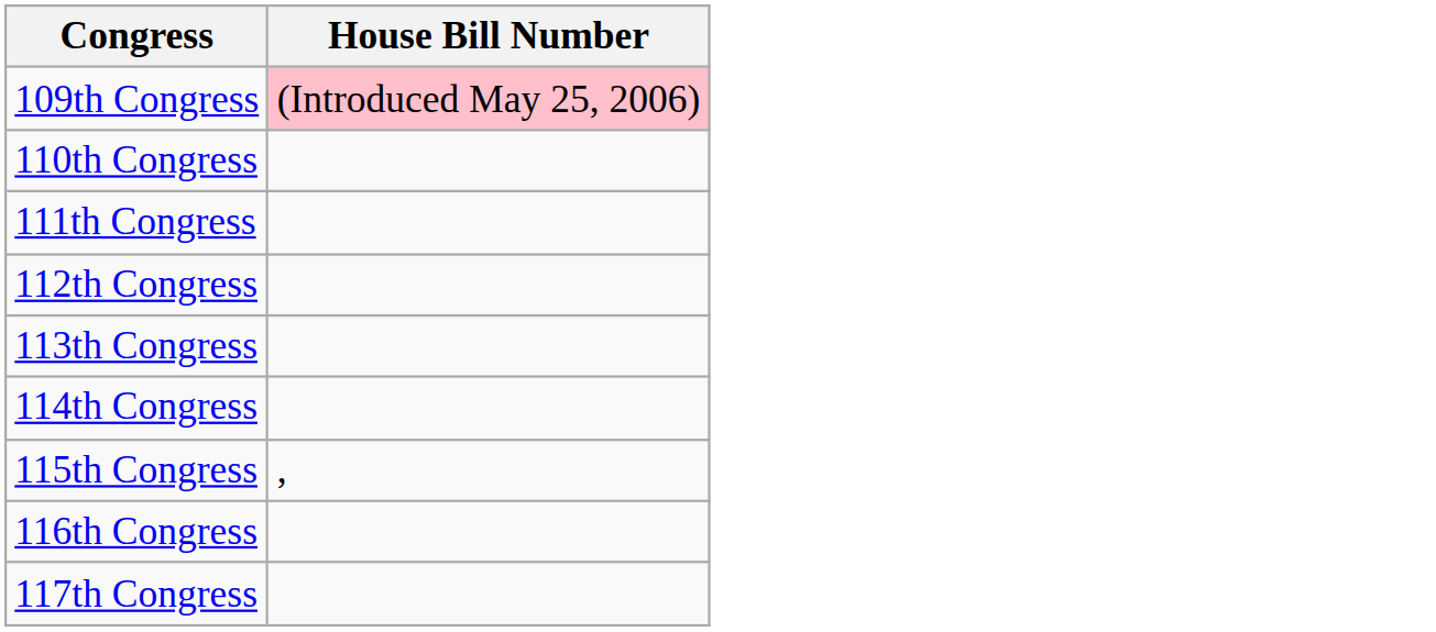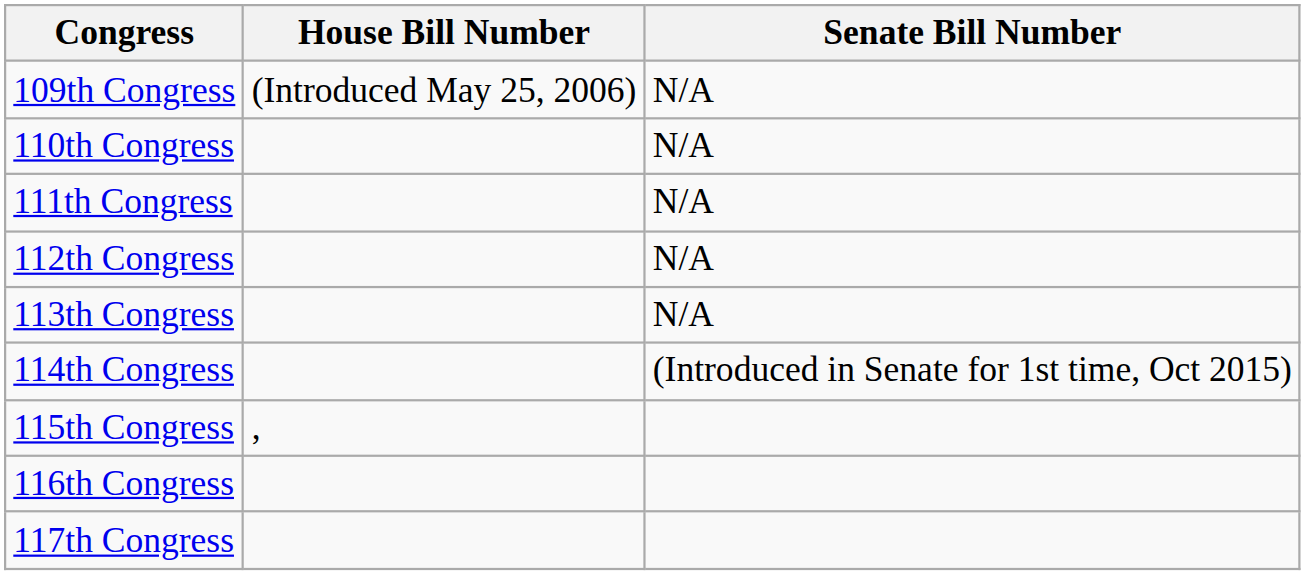 <table class="wikitable">
 <tr>
 <th>Congress</th>
 <th>House Bill Number</th>
+<th>Senate Bill Number</th>
 </tr>
 <tr>
 <td><a href='#'>109th Congress</a></td>
-<td style="background: pink;"> (Introduced May 25, 2006)</td>
+<td> (Introduced May 25, 2006)</td>
+<td>N/A</td>
 </tr>
 <tr>
 <td><a href='#'>110th Congress</a></td>
 <td></td>
+<td>N/A</td>
 </tr>
 <tr>
 <td><a href='#'>111th Congress</a></td>
 <td></td>
+<td>N/A</td>
 </tr>
 <tr>
 <td><a href='#'>112th Congress</a></td>
 <td></td>
+<td>N/A</td>
 </tr>
 <tr>
 <td><a href='#'>113th Congress</a></td>
 <td></td>
+<td>N/A</td>
 </tr>
 <tr>
 <td><a href='#'>114th Congress</a></td>
 <td></td>
+<td> (Introduced in Senate for 1st time, Oct 2015)</td>
 </tr>
 <tr>
 <td><a href='#'>115th Congress</a></td>
 <td>, </td>
+<td></td>
 </tr>
 <tr>
 <td><a href='#'>116th Congress</a></td>
+<td></td>
 <td></td>
 </tr>
 <tr>
 <td><a href='#'>117th Congress</a></td>
 <td></td>
+<td></td>
 </tr>
 </table>
